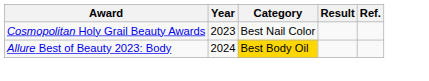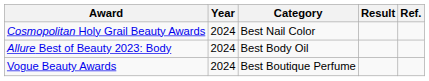 <table class="wikitable">
 <tr>
 <th>Award</th>
 <th>Year</th>
 <th>Category</th>
 <th>Result</th>
 <th>Ref.</th>
 </tr>
 <tr>
 <td><a href='#'><em>Cosmopolitan</em> Holy Grail Beauty Awards</a></td>
-<td>2023</td>
+<td>2024</td>
 <td>Best Nail Color</td>
 <td></td>
 <td></td>
 </tr>
 <tr>
 <td><a href='#'><em>Allure</em> Best of Beauty 2023: Body</a></td>
 <td>2024</td>
-<td style="background: gold;">Best Body Oil</td>
+<td>Best Body Oil</td>
+<td></td>
+<td></td>
+</tr>
+<tr>
+<td><a href='#'>Vogue Beauty Awards</a></td>
+<td>2024</td>
+<td>Best Boutique Perfume</td>
 <td></td>
 <td></td>
 </tr>
 </table>
